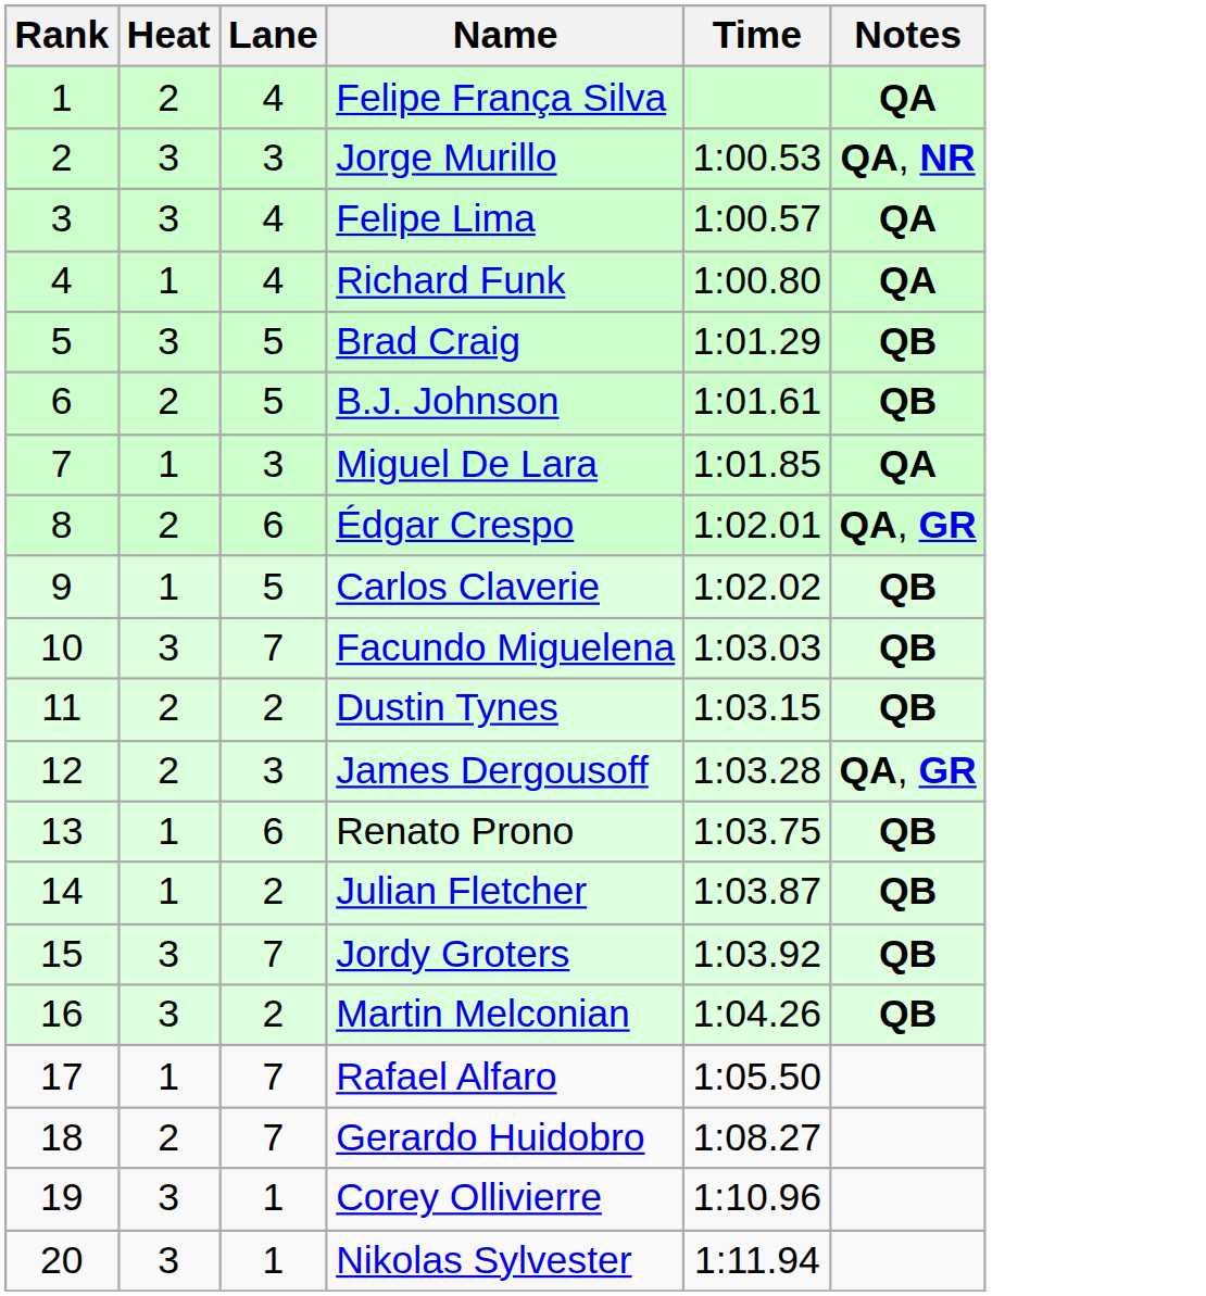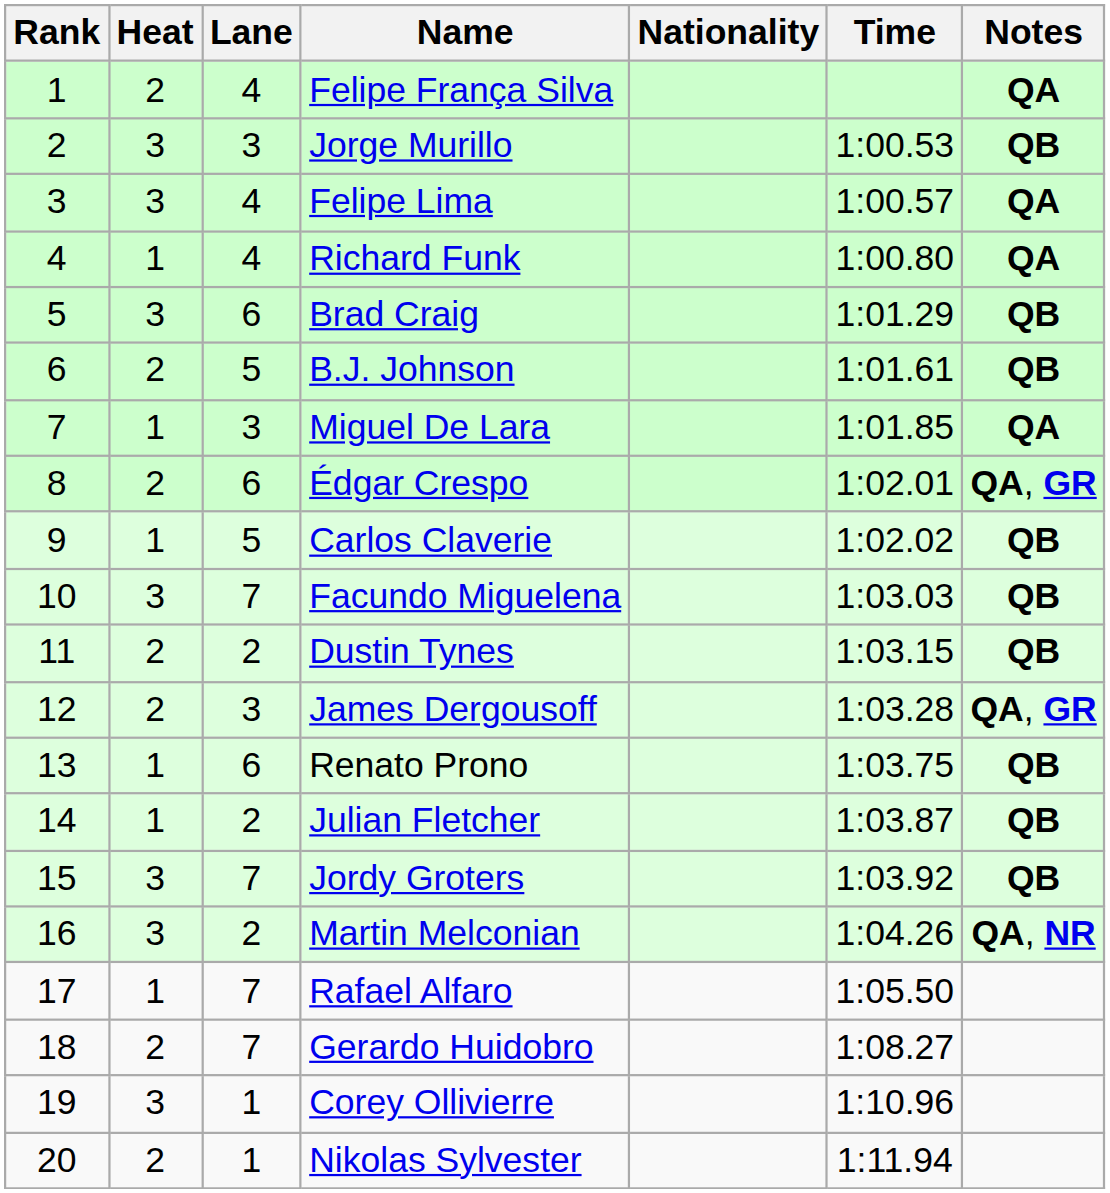 <table class="wikitable sortable" style="text-align:center">
 <tr>
 <th>Rank</th>
 <th>Heat</th>
 <th>Lane</th>
 <th>Name</th>
+<th>Nationality</th>
 <th>Time</th>
 <th>Notes</th>
 </tr>
 <tr bgcolor=ccffcc>
 <td>1</td>
 <td>2</td>
 <td>4</td>
 <td align=left><a href='#'>Felipe França Silva</a></td>
+<td align=left></td>
 <td></td>
 <td><strong>QA</strong></td>
 </tr>
 <tr bgcolor=ccffcc>
 <td>2</td>
 <td>3</td>
 <td>3</td>
 <td align=left><a href='#'>Jorge Murillo</a></td>
+<td align=left></td>
 <td>1:00.53</td>
-<td><strong>QA</strong>, <strong><a href='#'>NR</a></strong></td>
+<td><strong>QB</strong></td>
 </tr>
 <tr bgcolor=ccffcc>
 <td>3</td>
 <td>3</td>
 <td>4</td>
 <td align=left><a href='#'>Felipe Lima</a></td>
+<td align=left></td>
 <td>1:00.57</td>
 <td><strong>QA</strong></td>
 </tr>
 <tr bgcolor=ccffcc>
 <td>4</td>
 <td>1</td>
 <td>4</td>
 <td align=left><a href='#'>Richard Funk</a></td>
+<td align=left></td>
 <td>1:00.80</td>
 <td><strong>QA</strong></td>
 </tr>
 <tr bgcolor=ccffcc>
 <td>5</td>
 <td>3</td>
-<td>5</td>
+<td>6</td>
 <td align=left><a href='#'>Brad Craig</a></td>
+<td align=left></td>
 <td>1:01.29</td>
 <td><strong>QB</strong></td>
 </tr>
 <tr bgcolor=ccffcc>
 <td>6</td>
 <td>2</td>
 <td>5</td>
 <td align=left><a href='#'>B.J. Johnson</a></td>
+<td align=left></td>
 <td>1:01.61</td>
 <td><strong>QB</strong></td>
 </tr>
 <tr bgcolor=ccffcc>
 <td>7</td>
 <td>1</td>
 <td>3</td>
 <td align=left><a href='#'>Miguel De Lara</a></td>
+<td align=left></td>
 <td>1:01.85</td>
 <td><strong>QA</strong></td>
 </tr>
 <tr bgcolor=ccffcc>
 <td>8</td>
 <td>2</td>
 <td>6</td>
 <td align=left><a href='#'>Édgar Crespo</a></td>
+<td align=left></td>
 <td>1:02.01</td>
 <td><strong>QA</strong>, <strong><a href='#'>GR</a></strong></td>
 </tr>
 <tr bgcolor=ddffdd>
 <td>9</td>
 <td>1</td>
 <td>5</td>
 <td align=left><a href='#'>Carlos Claverie</a></td>
+<td align=left></td>
 <td>1:02.02</td>
 <td><strong>QB</strong></td>
 </tr>
 <tr bgcolor=ddffdd>
 <td>10</td>
 <td>3</td>
 <td>7</td>
 <td align=left><a href='#'>Facundo Miguelena</a></td>
+<td align=left></td>
 <td>1:03.03</td>
 <td><strong>QB</strong></td>
 </tr>
 <tr bgcolor=ddffdd>
 <td>11</td>
 <td>2</td>
 <td>2</td>
 <td align=left><a href='#'>Dustin Tynes</a></td>
+<td align=left></td>
 <td>1:03.15</td>
 <td><strong>QB</strong></td>
 </tr>
 <tr bgcolor=ddffdd>
 <td>12</td>
 <td>2</td>
 <td>3</td>
 <td align=left><a href='#'>James Dergousoff</a></td>
+<td align=left></td>
 <td>1:03.28</td>
 <td><strong>QA</strong>, <strong><a href='#'>GR</a></strong></td>
 </tr>
 <tr bgcolor=ddffdd>
 <td>13</td>
 <td>1</td>
 <td>6</td>
 <td align=left>Renato Prono</td>
+<td align=left></td>
 <td>1:03.75</td>
 <td><strong>QB</strong></td>
 </tr>
 <tr bgcolor=ddffdd>
 <td>14</td>
 <td>1</td>
 <td>2</td>
 <td align=left><a href='#'>Julian Fletcher</a></td>
+<td align=left></td>
 <td>1:03.87</td>
 <td><strong>QB</strong></td>
 </tr>
 <tr bgcolor=ddffdd>
 <td>15</td>
 <td>3</td>
 <td>7</td>
 <td align=left><a href='#'>Jordy Groters</a></td>
+<td align=left></td>
 <td>1:03.92</td>
 <td><strong>QB</strong></td>
 </tr>
 <tr bgcolor=ddffdd>
 <td>16</td>
 <td>3</td>
 <td>2</td>
 <td align=left><a href='#'>Martin Melconian</a></td>
+<td align=left></td>
 <td>1:04.26</td>
-<td><strong>QB</strong></td>
+<td><strong>QA</strong>, <strong><a href='#'>NR</a></strong></td>
 </tr>
 <tr>
 <td>17</td>
 <td>1</td>
 <td>7</td>
 <td align=left><a href='#'>Rafael Alfaro</a></td>
+<td align=left></td>
 <td>1:05.50</td>
 <td></td>
 </tr>
 <tr>
 <td>18</td>
 <td>2</td>
 <td>7</td>
 <td align=left><a href='#'>Gerardo Huidobro</a></td>
+<td align=left></td>
 <td>1:08.27</td>
 <td></td>
 </tr>
 <tr>
 <td>19</td>
 <td>3</td>
 <td>1</td>
 <td align=left><a href='#'>Corey Ollivierre</a></td>
+<td align=left></td>
 <td>1:10.96</td>
 <td></td>
 </tr>
 <tr>
 <td>20</td>
-<td>3</td>
+<td>2</td>
 <td>1</td>
 <td align=left><a href='#'>Nikolas Sylvester</a></td>
+<td align=left></td>
 <td>1:11.94</td>
 <td></td>
 </tr>
 </table>
